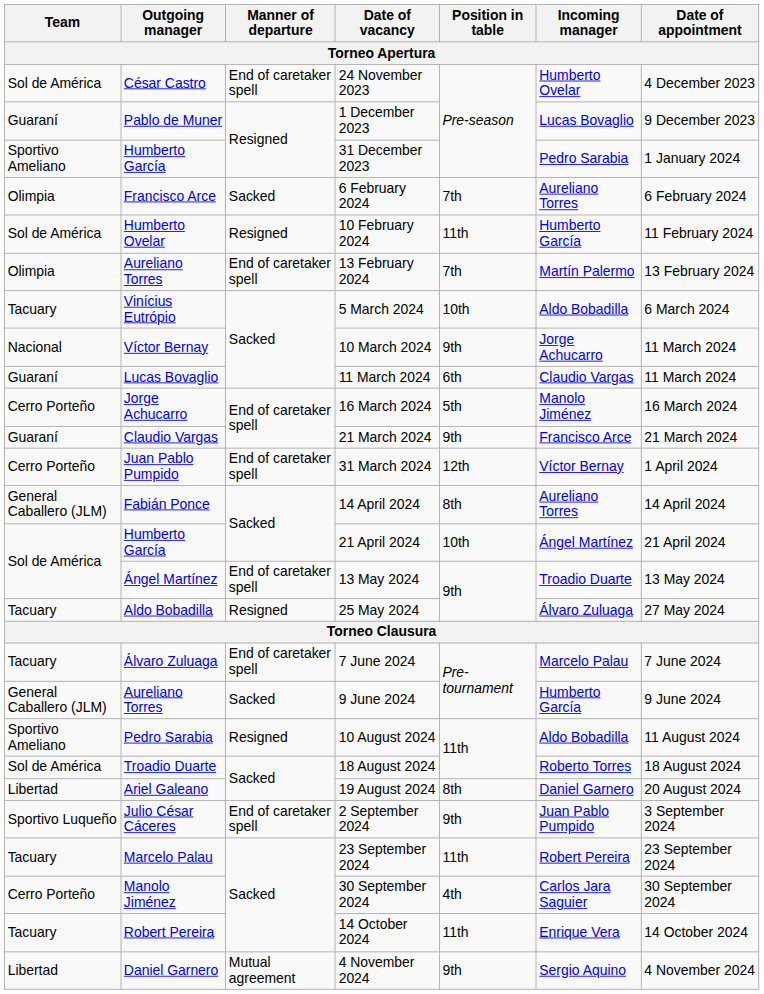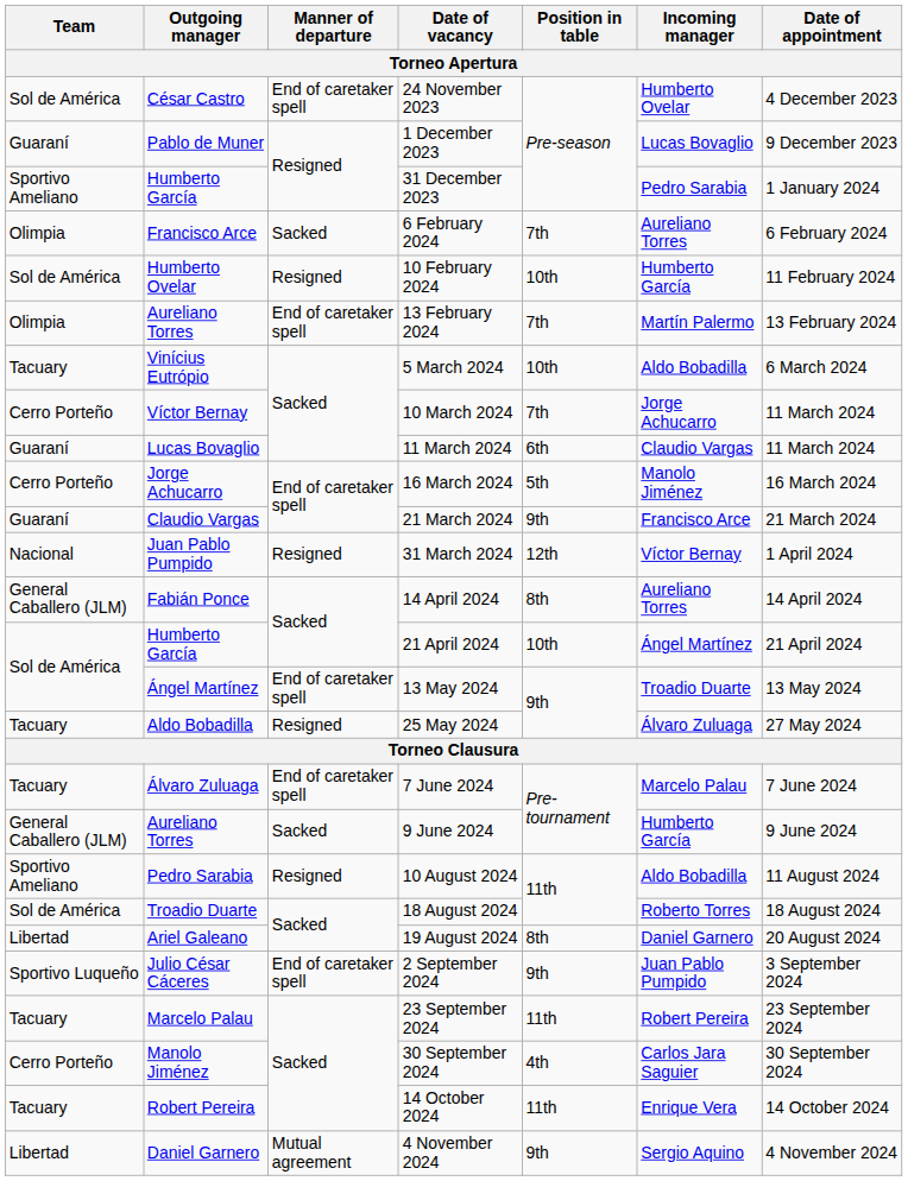 <table class="wikitable sortable">
 <tr>
 <th>Team</th>
 <th>Outgoing manager</th>
 <th>Manner of departure</th>
 <th>Date of vacancy</th>
 <th>Position in table</th>
 <th>Incoming manager</th>
 <th>Date of appointment</th>
 </tr>
 <tr>
 <th colspan=7>Torneo Apertura</th>
 </tr>
 <tr>
 <td>Sol de América</td>
 <td> <a href='#'>César Castro</a></td>
 <td>End of caretaker spell</td>
 <td>24 November 2023</td>
 <td rowspan=3><em>Pre-season</em></td>
 <td> <a href='#'>Humberto Ovelar</a></td>
 <td>4 December 2023</td>
 </tr>
 <tr>
 <td>Guaraní</td>
 <td> <a href='#'>Pablo de Muner</a></td>
 <td rowspan=2>Resigned</td>
 <td>1 December 2023</td>
 <td> <a href='#'>Lucas Bovaglio</a></td>
 <td>9 December 2023</td>
 </tr>
 <tr>
 <td>Sportivo Ameliano</td>
 <td> <a href='#'>Humberto García</a></td>
 <td>31 December 2023</td>
 <td> <a href='#'>Pedro Sarabia</a></td>
 <td>1 January 2024</td>
 </tr>
 <tr>
 <td>Olimpia</td>
 <td> <a href='#'>Francisco Arce</a></td>
 <td>Sacked</td>
 <td>6 February 2024</td>
 <td>7th</td>
 <td> <a href='#'>Aureliano Torres</a></td>
 <td>6 February 2024</td>
 </tr>
 <tr>
 <td>Sol de América</td>
 <td> <a href='#'>Humberto Ovelar</a></td>
 <td>Resigned</td>
 <td>10 February 2024</td>
-<td>11th</td>
+<td>10th</td>
 <td> <a href='#'>Humberto García</a></td>
 <td>11 February 2024</td>
 </tr>
 <tr>
 <td>Olimpia</td>
 <td> <a href='#'>Aureliano Torres</a></td>
 <td>End of caretaker spell</td>
 <td>13 February 2024</td>
 <td>7th</td>
 <td> <a href='#'>Martín Palermo</a></td>
 <td>13 February 2024</td>
 </tr>
 <tr>
 <td>Tacuary</td>
 <td> <a href='#'>Vinícius Eutrópio</a></td>
 <td rowspan=3>Sacked</td>
 <td>5 March 2024</td>
 <td>10th</td>
 <td> <a href='#'>Aldo Bobadilla</a></td>
 <td>6 March 2024</td>
 </tr>
 <tr>
-<td>Nacional</td>
+<td>Cerro Porteño</td>
 <td> <a href='#'>Víctor Bernay</a></td>
 <td>10 March 2024</td>
-<td>9th</td>
+<td>7th</td>
 <td> <a href='#'>Jorge Achucarro</a></td>
 <td>11 March 2024</td>
 </tr>
 <tr>
 <td>Guaraní</td>
 <td> <a href='#'>Lucas Bovaglio</a></td>
 <td>11 March 2024</td>
 <td>6th</td>
 <td> <a href='#'>Claudio Vargas</a></td>
 <td>11 March 2024</td>
 </tr>
 <tr>
 <td>Cerro Porteño</td>
 <td> <a href='#'>Jorge Achucarro</a></td>
 <td rowspan=2>End of caretaker spell</td>
 <td>16 March 2024</td>
 <td>5th</td>
 <td> <a href='#'>Manolo Jiménez</a></td>
 <td>16 March 2024</td>
 </tr>
 <tr>
 <td>Guaraní</td>
 <td> <a href='#'>Claudio Vargas</a></td>
 <td>21 March 2024</td>
 <td>9th</td>
 <td> <a href='#'>Francisco Arce</a></td>
 <td>21 March 2024</td>
 </tr>
 <tr>
-<td>Cerro Porteño</td>
+<td>Nacional</td>
 <td> <a href='#'>Juan Pablo Pumpido</a></td>
-<td>End of caretaker spell</td>
+<td>Resigned</td>
 <td>31 March 2024</td>
 <td>12th</td>
 <td> <a href='#'>Víctor Bernay</a></td>
 <td>1 April 2024</td>
 </tr>
 <tr>
 <td>General Caballero (JLM)</td>
 <td> <a href='#'>Fabián Ponce</a></td>
 <td rowspan=2>Sacked</td>
 <td>14 April 2024</td>
 <td>8th</td>
 <td> <a href='#'>Aureliano Torres</a></td>
 <td>14 April 2024</td>
 </tr>
 <tr>
 <td rowspan=2>Sol de América</td>
 <td> <a href='#'>Humberto García</a></td>
 <td>21 April 2024</td>
 <td>10th</td>
 <td> <a href='#'>Ángel Martínez</a></td>
 <td>21 April 2024</td>
 </tr>
 <tr>
 <td> <a href='#'>Ángel Martínez</a></td>
 <td>End of caretaker spell</td>
 <td>13 May 2024</td>
 <td rowspan=2>9th</td>
 <td> <a href='#'>Troadio Duarte</a></td>
 <td>13 May 2024</td>
 </tr>
 <tr>
 <td>Tacuary</td>
 <td> <a href='#'>Aldo Bobadilla</a></td>
 <td>Resigned</td>
 <td>25 May 2024</td>
 <td> <a href='#'>Álvaro Zuluaga</a></td>
 <td>27 May 2024</td>
 </tr>
 <tr>
 <th colspan=7>Torneo Clausura</th>
 </tr>
 <tr>
 <td>Tacuary</td>
 <td> <a href='#'>Álvaro Zuluaga</a></td>
 <td>End of caretaker spell</td>
 <td>7 June 2024</td>
 <td rowspan=2><em>Pre-tournament</em></td>
 <td> <a href='#'>Marcelo Palau</a></td>
 <td>7 June 2024</td>
 </tr>
 <tr>
 <td>General Caballero (JLM)</td>
 <td> <a href='#'>Aureliano Torres</a></td>
 <td>Sacked</td>
 <td>9 June 2024</td>
 <td> <a href='#'>Humberto García</a></td>
 <td>9 June 2024</td>
 </tr>
 <tr>
 <td>Sportivo Ameliano</td>
 <td> <a href='#'>Pedro Sarabia</a></td>
 <td>Resigned</td>
 <td>10 August 2024</td>
 <td rowspan=2>11th</td>
 <td> <a href='#'>Aldo Bobadilla</a></td>
 <td>11 August 2024</td>
 </tr>
 <tr>
 <td>Sol de América</td>
 <td> <a href='#'>Troadio Duarte</a></td>
 <td rowspan=2>Sacked</td>
 <td>18 August 2024</td>
 <td> <a href='#'>Roberto Torres</a></td>
 <td>18 August 2024</td>
 </tr>
 <tr>
 <td>Libertad</td>
 <td> <a href='#'>Ariel Galeano</a></td>
 <td>19 August 2024</td>
 <td>8th</td>
 <td> <a href='#'>Daniel Garnero</a></td>
 <td>20 August 2024</td>
 </tr>
 <tr>
 <td>Sportivo Luqueño</td>
 <td> <a href='#'>Julio César Cáceres</a></td>
 <td>End of caretaker spell</td>
 <td>2 September 2024</td>
 <td>9th</td>
 <td> <a href='#'>Juan Pablo Pumpido</a></td>
 <td>3 September 2024</td>
 </tr>
 <tr>
 <td>Tacuary</td>
 <td> <a href='#'>Marcelo Palau</a></td>
 <td rowspan=3>Sacked</td>
 <td>23 September 2024</td>
 <td>11th</td>
 <td> <a href='#'>Robert Pereira</a></td>
 <td>23 September 2024</td>
 </tr>
 <tr>
 <td>Cerro Porteño</td>
 <td> <a href='#'>Manolo Jiménez</a></td>
 <td>30 September 2024</td>
 <td>4th</td>
 <td> <a href='#'>Carlos Jara Saguier</a></td>
 <td>30 September 2024</td>
 </tr>
 <tr>
 <td>Tacuary</td>
 <td> <a href='#'>Robert Pereira</a></td>
 <td>14 October 2024</td>
 <td>11th</td>
 <td> <a href='#'>Enrique Vera</a></td>
 <td>14 October 2024</td>
 </tr>
 <tr>
 <td>Libertad</td>
 <td> <a href='#'>Daniel Garnero</a></td>
 <td>Mutual agreement</td>
 <td>4 November 2024</td>
 <td>9th</td>
 <td> <a href='#'>Sergio Aquino</a></td>
 <td>4 November 2024</td>
 </tr>
 </table>
